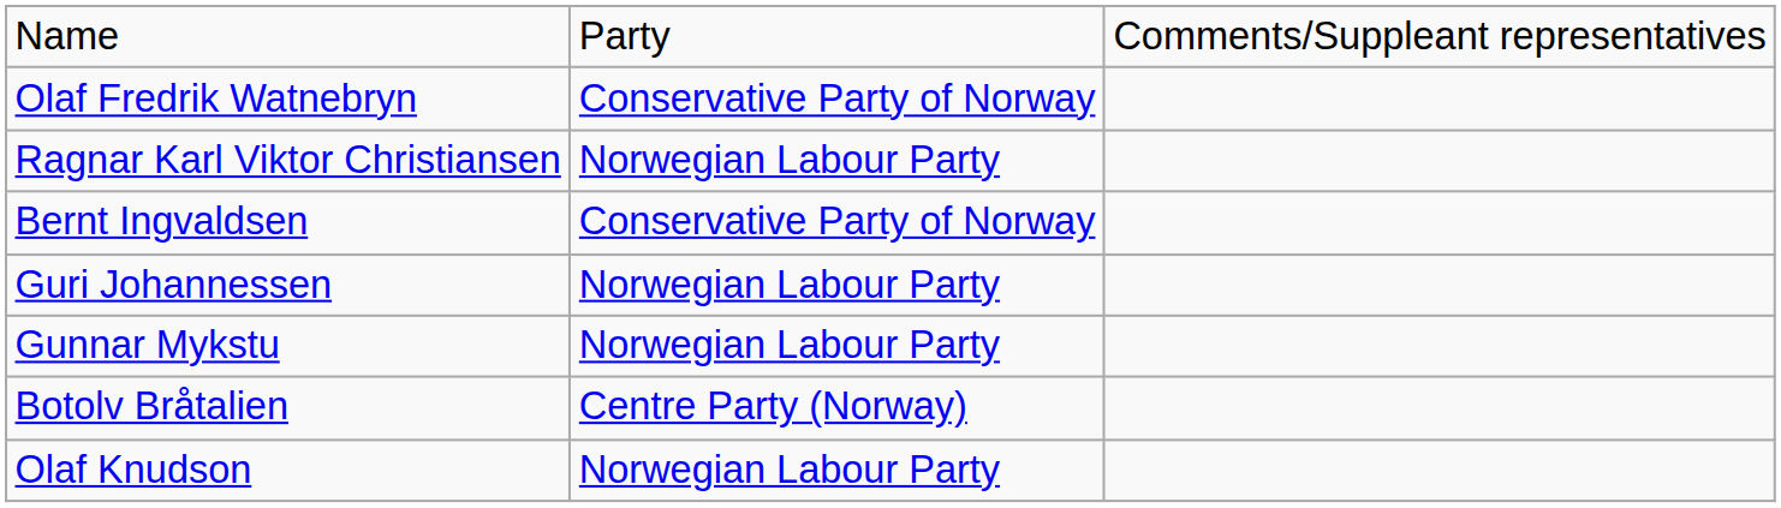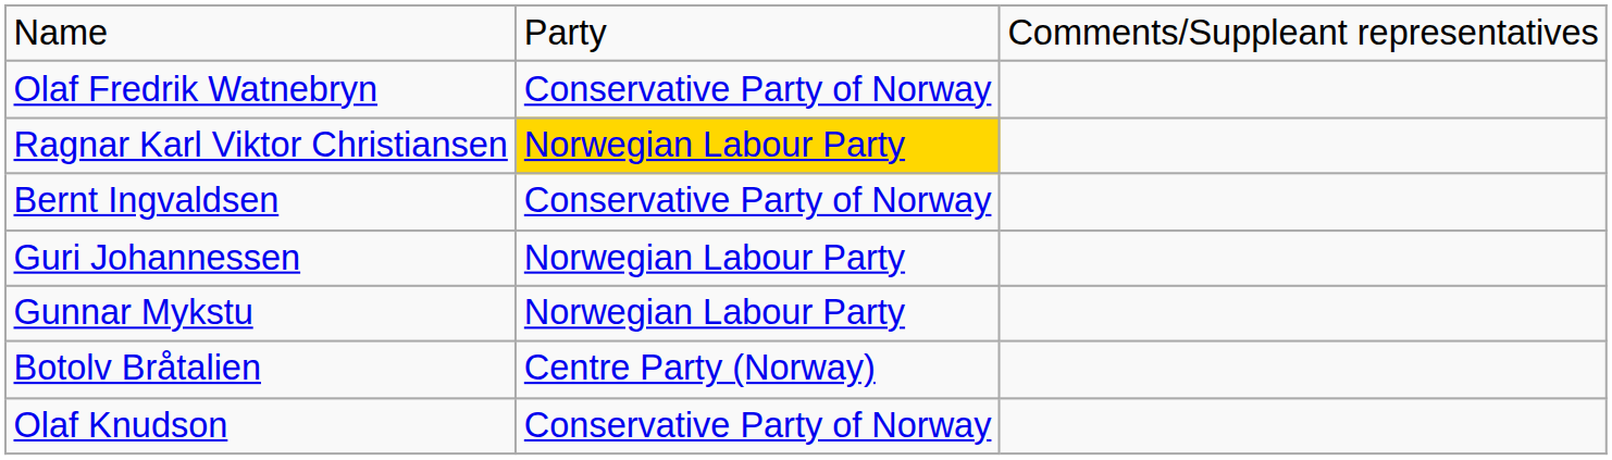 <table class="wikitable">
 <tr>
 <td>Name</td>
 <td>Party</td>
 <td>Comments/Suppleant representatives</td>
 </tr>
 <tr>
 <td><a href='#'>Olaf Fredrik Watnebryn</a></td>
 <td><a href='#'>Conservative Party of Norway</a></td>
 <td></td>
 </tr>
 <tr>
 <td><a href='#'>Ragnar Karl Viktor Christiansen</a></td>
-<td><a href='#'>Norwegian Labour Party</a></td>
+<td style="background: gold;"><a href='#'>Norwegian Labour Party</a></td>
 <td></td>
 </tr>
 <tr>
 <td><a href='#'>Bernt Ingvaldsen</a></td>
 <td><a href='#'>Conservative Party of Norway</a></td>
 <td></td>
 </tr>
 <tr>
 <td><a href='#'>Guri Johannessen</a></td>
 <td><a href='#'>Norwegian Labour Party</a></td>
 <td></td>
 </tr>
 <tr>
 <td><a href='#'>Gunnar Mykstu</a></td>
 <td><a href='#'>Norwegian Labour Party</a></td>
 <td></td>
 </tr>
 <tr>
 <td><a href='#'>Botolv Bråtalien</a></td>
 <td><a href='#'>Centre Party (Norway)</a></td>
 <td></td>
 </tr>
 <tr>
 <td><a href='#'>Olaf Knudson</a></td>
-<td><a href='#'>Norwegian Labour Party</a></td>
+<td><a href='#'>Conservative Party of Norway</a></td>
 <td></td>
 </tr>
 </table>
